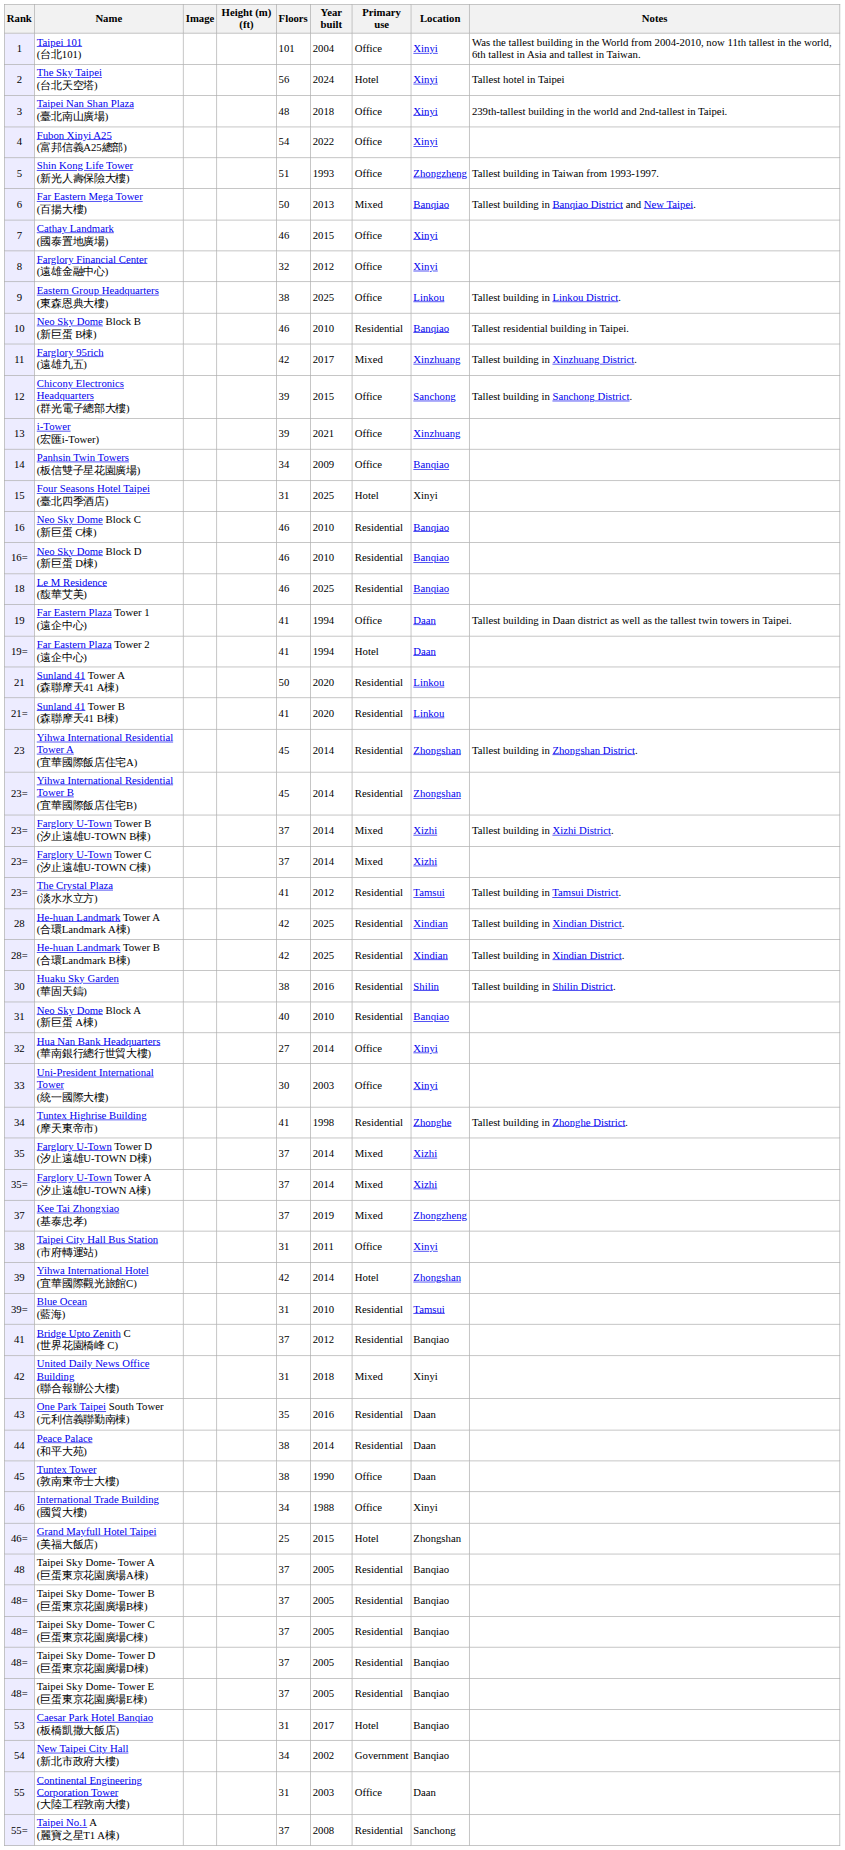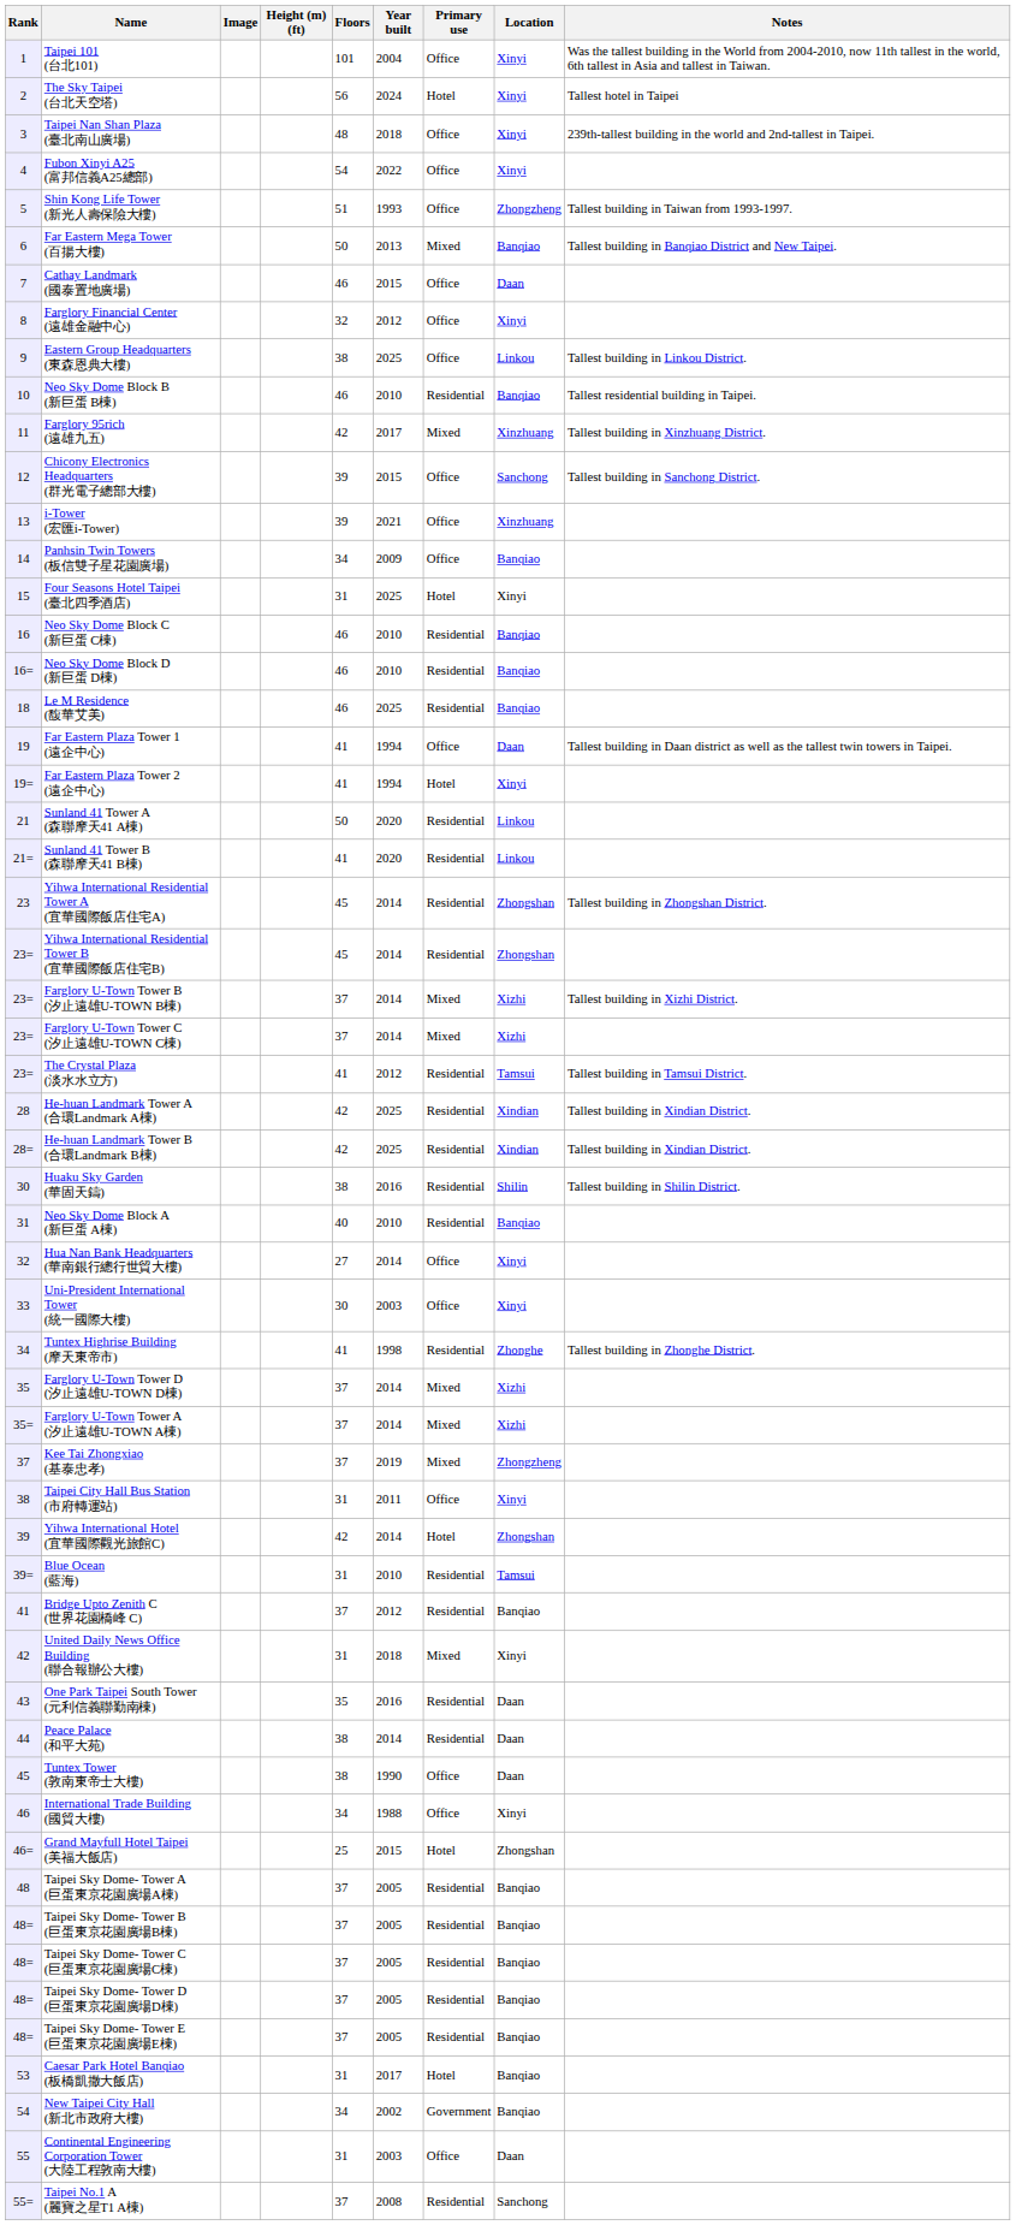 <table class="wikitable sortable" style="border:#999; background:#fff">
 <tr>
 <th>Rank</th>
 <th>Name</th>
 <th class="unsortable">Image</th>
 <th>Height (m) (ft)</th>
 <th>Floors</th>
 <th>Year built</th>
 <th>Primary<br>use</th>
 <th>Location</th>
 <th class="unsortable">Notes</th>
 </tr>
 <tr>
 <td style="text-align:center; background:#edecff;">1</td>
 <td><a href='#'>Taipei 101</a> <br>(台北101)</td>
 <td></td>
 <td></td>
 <td>101</td>
 <td>2004</td>
 <td>Office</td>
 <td><a href='#'>Xinyi</a></td>
 <td>Was the tallest building in the World from 2004-2010, now 11th tallest in the world, 6th tallest in Asia and tallest in Taiwan.</td>
 </tr>
 <tr>
 <td style="text-align:center; background:#edecff;">2</td>
 <td><a href='#'>The Sky Taipei</a> <br>(台北天空塔)</td>
 <td></td>
 <td></td>
 <td>56</td>
 <td>2024</td>
 <td>Hotel</td>
 <td><a href='#'>Xinyi</a></td>
 <td>Tallest hotel in Taipei </td>
 </tr>
 <tr>
 <td style="text-align:center; background:#edecff;">3</td>
 <td><a href='#'>Taipei Nan Shan Plaza</a> <br>(臺北南山廣場)</td>
 <td></td>
 <td></td>
 <td>48</td>
 <td>2018</td>
 <td>Office</td>
 <td><a href='#'>Xinyi</a></td>
 <td>239th-tallest building in the world and 2nd-tallest in Taipei.</td>
 </tr>
 <tr>
 <td style="text-align:center; background:#edecff;">4</td>
 <td><a href='#'>Fubon Xinyi A25</a> <br>(富邦信義A25總部)</td>
 <td></td>
 <td></td>
 <td>54</td>
 <td>2022</td>
 <td>Office</td>
 <td><a href='#'>Xinyi</a></td>
 <td></td>
 </tr>
 <tr>
 <td style="text-align:center; background:#edecff;">5</td>
 <td><a href='#'>Shin Kong Life Tower</a> <br>(新光人壽保險大樓)</td>
 <td></td>
 <td></td>
 <td>51</td>
 <td>1993</td>
 <td>Office</td>
 <td><a href='#'>Zhongzheng</a></td>
 <td>Tallest building in Taiwan from 1993-1997.</td>
 </tr>
 <tr>
 <td style="text-align:center; background:#edecff;">6</td>
 <td><a href='#'>Far Eastern Mega Tower</a> <br> (百揚大樓)</td>
 <td></td>
 <td></td>
 <td>50</td>
 <td>2013</td>
 <td>Mixed</td>
 <td><a href='#'>Banqiao</a></td>
 <td>Tallest building in <a href='#'>Banqiao District</a> and <a href='#'>New Taipei</a>.</td>
 </tr>
 <tr>
 <td style="text-align:center; background:#edecff;">7</td>
 <td><a href='#'>Cathay Landmark</a> <br>(國泰置地廣場)</td>
 <td></td>
 <td></td>
 <td>46</td>
 <td>2015</td>
 <td>Office</td>
-<td><a href='#'>Xinyi</a></td>
+<td><a href='#'>Daan</a></td>
 <td></td>
 </tr>
 <tr>
 <td style="text-align:center; background:#edecff;">8</td>
 <td><a href='#'>Farglory Financial Center</a> <br>(遠雄金融中心)</td>
 <td></td>
 <td></td>
 <td>32</td>
 <td>2012</td>
 <td>Office</td>
 <td><a href='#'>Xinyi</a></td>
 <td></td>
 </tr>
 <tr>
 <td style="text-align:center; background:#edecff;">9</td>
 <td><a href='#'>Eastern Group Headquarters</a> <br>(東森恩典大樓)</td>
 <td></td>
 <td></td>
 <td>38</td>
 <td>2025</td>
 <td>Office</td>
 <td><a href='#'>Linkou</a></td>
 <td>Tallest building in <a href='#'>Linkou District</a>.</td>
 </tr>
 <tr>
 <td style="text-align:center; background:#edecff;">10</td>
 <td><a href='#'>Neo Sky Dome</a> Block B <br> (新巨蛋 B棟)</td>
 <td></td>
 <td></td>
 <td>46</td>
 <td>2010</td>
 <td>Residential</td>
 <td><a href='#'>Banqiao</a></td>
 <td>Tallest residential building in Taipei.</td>
 </tr>
 <tr>
 <td style="text-align:center; background:#edecff;">11</td>
 <td><a href='#'>Farglory 95rich</a> <br> (遠雄九五)</td>
 <td></td>
 <td></td>
 <td>42</td>
 <td>2017</td>
 <td>Mixed</td>
 <td><a href='#'>Xinzhuang</a></td>
 <td>Tallest building in <a href='#'>Xinzhuang District</a>.</td>
 </tr>
 <tr>
 <td style="text-align:center; background:#edecff;">12</td>
 <td><a href='#'>Chicony Electronics Headquarters</a> <br> (群光電子總部大樓)</td>
 <td></td>
 <td></td>
 <td>39</td>
 <td>2015</td>
 <td>Office</td>
 <td><a href='#'>Sanchong</a></td>
 <td>Tallest building in <a href='#'>Sanchong District</a>.</td>
 </tr>
 <tr>
 <td style="text-align:center; background:#edecff;">13</td>
 <td><a href='#'>i-Tower</a> <br>(宏匯i-Tower)</td>
 <td></td>
 <td></td>
 <td>39</td>
 <td>2021</td>
 <td>Office</td>
 <td><a href='#'>Xinzhuang</a></td>
 <td></td>
 </tr>
 <tr>
 <td style="text-align:center; background:#edecff;">14</td>
 <td><a href='#'>Panhsin Twin Towers</a> <br> (板信雙子星花園廣場)</td>
 <td></td>
 <td></td>
 <td>34</td>
 <td>2009</td>
 <td>Office</td>
 <td><a href='#'>Banqiao</a></td>
 <td></td>
 </tr>
 <tr>
 <td style="text-align:center; background:#edecff;">15</td>
 <td><a href='#'>Four Seasons Hotel Taipei</a> <br> (臺北四季酒店)</td>
 <td></td>
 <td></td>
 <td>31</td>
 <td>2025</td>
 <td>Hotel</td>
 <td>Xinyi</td>
 <td></td>
 </tr>
 <tr>
 <td style="text-align:center; background:#edecff;">16</td>
 <td><a href='#'>Neo Sky Dome</a> Block C <br> (新巨蛋 C棟)</td>
 <td></td>
 <td></td>
 <td>46</td>
 <td>2010</td>
 <td>Residential</td>
 <td><a href='#'>Banqiao</a></td>
 <td></td>
 </tr>
 <tr>
 <td style="text-align:center; background:#edecff;">16=</td>
 <td><a href='#'>Neo Sky Dome</a> Block D <br> (新巨蛋 D棟)</td>
 <td></td>
 <td></td>
 <td>46</td>
 <td>2010</td>
 <td>Residential</td>
 <td><a href='#'>Banqiao</a></td>
 <td></td>
 </tr>
 <tr>
 <td style="text-align:center; background:#edecff;">18</td>
 <td><a href='#'>Le M Residence</a> <br> (馥華艾美)</td>
 <td></td>
 <td></td>
 <td>46</td>
 <td>2025</td>
 <td>Residential</td>
 <td><a href='#'>Banqiao</a></td>
 <td></td>
 </tr>
 <tr>
 <td style="text-align:center; background:#edecff;">19</td>
 <td><a href='#'>Far Eastern Plaza</a> Tower 1 <br>(遠企中心)</td>
 <td></td>
 <td></td>
 <td>41</td>
 <td>1994</td>
 <td>Office</td>
 <td><a href='#'>Daan</a></td>
 <td>Tallest building in Daan district as well as the tallest twin towers in Taipei.</td>
 </tr>
 <tr>
 <td style="text-align:center; background:#edecff;">19=</td>
 <td><a href='#'>Far Eastern Plaza</a> Tower 2<br>(遠企中心)</td>
 <td></td>
 <td></td>
 <td>41</td>
 <td>1994</td>
 <td>Hotel</td>
-<td><a href='#'>Daan</a></td>
+<td><a href='#'>Xinyi</a></td>
 <td></td>
 </tr>
 <tr>
 <td style="text-align:center; background:#edecff;">21</td>
 <td><a href='#'>Sunland 41</a> Tower A <br> (森聯摩天41 A棟)</td>
 <td></td>
 <td></td>
 <td>50</td>
 <td>2020</td>
 <td>Residential</td>
 <td><a href='#'>Linkou</a></td>
 <td></td>
 </tr>
 <tr>
 <td style="text-align:center; background:#edecff;">21=</td>
 <td><a href='#'>Sunland 41</a> Tower B <br> (森聯摩天41 B棟)</td>
 <td></td>
 <td></td>
 <td>41</td>
 <td>2020</td>
 <td>Residential</td>
 <td><a href='#'>Linkou</a></td>
 <td></td>
 </tr>
 <tr>
 <td style="text-align:center; background:#edecff;">23</td>
 <td><a href='#'>Yihwa International Residential Tower A</a> <br>(宜華國際飯店住宅A)</td>
 <td></td>
 <td></td>
 <td>45</td>
 <td>2014</td>
 <td>Residential</td>
 <td><a href='#'>Zhongshan</a></td>
 <td>Tallest building in <a href='#'>Zhongshan District</a>.</td>
 </tr>
 <tr>
 <td style="text-align:center; background:#edecff;">23=</td>
 <td><a href='#'>Yihwa International Residential Tower B</a> <br>(宜華國際飯店住宅B)</td>
 <td></td>
 <td></td>
 <td>45</td>
 <td>2014</td>
 <td>Residential</td>
 <td><a href='#'>Zhongshan</a></td>
 <td></td>
 </tr>
 <tr>
 <td style="text-align:center; background:#edecff;">23=</td>
 <td><a href='#'>Farglory U-Town</a> Tower B <br> (汐止遠雄U-TOWN B棟)</td>
 <td></td>
 <td></td>
 <td>37</td>
 <td>2014</td>
 <td>Mixed</td>
 <td><a href='#'>Xizhi</a></td>
 <td>Tallest building in <a href='#'>Xizhi District</a>.</td>
 </tr>
 <tr>
 <td style="text-align:center; background:#edecff;">23=</td>
 <td><a href='#'>Farglory U-Town</a> Tower C <br> (汐止遠雄U-TOWN C棟)</td>
 <td></td>
 <td></td>
 <td>37</td>
 <td>2014</td>
 <td>Mixed</td>
 <td><a href='#'>Xizhi</a></td>
 <td></td>
 </tr>
 <tr>
 <td style="text-align:center; background:#edecff;">23=</td>
 <td><a href='#'>The Crystal Plaza</a> <br> (淡水水立方)</td>
 <td></td>
 <td></td>
 <td>41</td>
 <td>2012</td>
 <td>Residential</td>
 <td><a href='#'>Tamsui</a></td>
 <td>Tallest building in <a href='#'>Tamsui District</a>.</td>
 </tr>
 <tr>
 <td style="text-align:center; background:#edecff;">28</td>
 <td><a href='#'>He-huan Landmark</a> Tower A <br>(合環Landmark A棟)</td>
 <td></td>
 <td></td>
 <td>42</td>
 <td>2025</td>
 <td>Residential</td>
 <td><a href='#'>Xindian</a></td>
 <td>Tallest building in <a href='#'>Xindian District</a>.</td>
 </tr>
 <tr>
 <td style="text-align:center; background:#edecff;">28=</td>
 <td><a href='#'>He-huan Landmark</a> Tower B <br>(合環Landmark B棟)</td>
 <td></td>
 <td></td>
 <td>42</td>
 <td>2025</td>
 <td>Residential</td>
 <td><a href='#'>Xindian</a></td>
 <td>Tallest building in <a href='#'>Xindian District</a>.</td>
 </tr>
 <tr>
 <td style="text-align:center; background:#edecff;">30</td>
 <td><a href='#'>Huaku Sky Garden</a> <br>(華固天鑄)</td>
 <td></td>
 <td></td>
 <td>38</td>
 <td>2016</td>
 <td>Residential</td>
 <td><a href='#'>Shilin</a></td>
 <td>Tallest building in <a href='#'>Shilin District</a>.</td>
 </tr>
 <tr>
 <td style="text-align:center; background:#edecff;">31</td>
 <td><a href='#'>Neo Sky Dome</a> Block A <br> (新巨蛋 A棟)</td>
 <td></td>
 <td></td>
 <td>40</td>
 <td>2010</td>
 <td>Residential</td>
 <td><a href='#'>Banqiao</a></td>
 <td></td>
 </tr>
 <tr>
 <td style="text-align:center; background:#edecff;">32</td>
 <td><a href='#'>Hua Nan Bank Headquarters</a><br>(華南銀行總行世貿大樓)</td>
 <td></td>
 <td></td>
 <td>27</td>
 <td>2014</td>
 <td>Office</td>
 <td><a href='#'>Xinyi</a></td>
 <td></td>
 </tr>
 <tr>
 <td style="text-align:center; background:#edecff;">33</td>
 <td><a href='#'>Uni-President International Tower</a> <br>(統一國際大樓)</td>
 <td></td>
 <td></td>
 <td>30</td>
 <td>2003</td>
 <td>Office</td>
 <td><a href='#'>Xinyi</a></td>
 <td></td>
 </tr>
 <tr>
 <td style="text-align:center; background:#edecff;">34</td>
 <td><a href='#'>Tuntex Highrise Building</a> <br> (摩天東帝市)</td>
 <td></td>
 <td></td>
 <td>41</td>
 <td>1998</td>
 <td>Residential</td>
 <td><a href='#'>Zhonghe</a></td>
 <td>Tallest building in <a href='#'>Zhonghe District</a>.</td>
 </tr>
 <tr>
 <td style="text-align:center; background:#edecff;">35</td>
 <td><a href='#'>Farglory U-Town</a> Tower D <br> (汐止遠雄U-TOWN D棟)</td>
 <td></td>
 <td></td>
 <td>37</td>
 <td>2014</td>
 <td>Mixed</td>
 <td><a href='#'>Xizhi</a></td>
 <td></td>
 </tr>
 <tr>
 <td style="text-align:center; background:#edecff;">35=</td>
 <td><a href='#'>Farglory U-Town</a> Tower A <br> (汐止遠雄U-TOWN A棟)</td>
 <td></td>
 <td></td>
 <td>37</td>
 <td>2014</td>
 <td>Mixed</td>
 <td><a href='#'>Xizhi</a></td>
 <td></td>
 </tr>
 <tr>
 <td style="text-align:center; background:#edecff;">37</td>
 <td><a href='#'>Kee Tai Zhongxiao</a> <br>(基泰忠孝)</td>
 <td></td>
 <td></td>
 <td>37</td>
 <td>2019</td>
 <td>Mixed</td>
 <td><a href='#'>Zhongzheng</a></td>
 <td></td>
 </tr>
 <tr>
 <td style="text-align:center; background:#edecff;">38</td>
 <td><a href='#'>Taipei City Hall Bus Station</a> <br>(市府轉運站)</td>
 <td></td>
 <td></td>
 <td>31</td>
 <td>2011</td>
 <td>Office</td>
 <td><a href='#'>Xinyi</a></td>
 <td></td>
 </tr>
 <tr>
 <td style="text-align:center; background:#edecff;">39</td>
 <td><a href='#'>Yihwa International Hotel</a> <br>(宜華國際觀光旅館C)</td>
 <td></td>
 <td></td>
 <td>42</td>
 <td>2014</td>
 <td>Hotel</td>
 <td><a href='#'>Zhongshan</a></td>
 <td></td>
 </tr>
 <tr>
 <td style="text-align:center; background:#edecff;">39=</td>
 <td><a href='#'>Blue Ocean</a> <br> (藍海)</td>
 <td></td>
 <td></td>
 <td>31</td>
 <td>2010</td>
 <td>Residential</td>
 <td><a href='#'>Tamsui</a></td>
 <td></td>
 </tr>
 <tr>
 <td style="text-align:center; background:#edecff;">41</td>
 <td><a href='#'>Bridge Upto Zenith</a> C <br>(世界花園橋峰 C)</td>
 <td></td>
 <td></td>
 <td>37</td>
 <td>2012</td>
 <td>Residential</td>
 <td>Banqiao</td>
 <td></td>
 </tr>
 <tr>
 <td style="text-align:center; background:#edecff;">42</td>
 <td><a href='#'>United Daily News Office Building</a> <br>(聯合報辦公大樓)</td>
 <td></td>
 <td></td>
 <td>31</td>
 <td>2018</td>
 <td>Mixed</td>
 <td>Xinyi</td>
 <td></td>
 </tr>
 <tr>
 <td style="text-align:center; background:#edecff;">43</td>
 <td><a href='#'>One Park Taipei</a> South Tower <br>(元利信義聯勤南棟)</td>
 <td></td>
 <td></td>
 <td>35</td>
 <td>2016</td>
 <td>Residential</td>
 <td>Daan</td>
 <td></td>
 </tr>
 <tr>
 <td style="text-align:center; background:#edecff;">44</td>
 <td><a href='#'>Peace Palace</a> <br>(和平大苑)</td>
 <td></td>
 <td></td>
 <td>38</td>
 <td>2014</td>
 <td>Residential</td>
 <td>Daan</td>
 <td></td>
 </tr>
 <tr>
 <td style="text-align:center; background:#edecff;">45</td>
 <td><a href='#'>Tuntex Tower</a> <br>(敦南東帝士大樓)</td>
 <td></td>
 <td></td>
 <td>38</td>
 <td>1990</td>
 <td>Office</td>
 <td>Daan</td>
 <td></td>
 </tr>
 <tr>
 <td style="text-align:center; background:#edecff;">46</td>
 <td><a href='#'>International Trade Building</a> <br>(國貿大樓)</td>
 <td></td>
 <td></td>
 <td>34</td>
 <td>1988</td>
 <td>Office</td>
 <td>Xinyi</td>
 <td></td>
 </tr>
 <tr>
 <td style="text-align:center; background:#edecff;">46=</td>
 <td><a href='#'>Grand Mayfull Hotel Taipei</a> <br>(美福大飯店)</td>
 <td></td>
 <td></td>
 <td>25</td>
 <td>2015</td>
 <td>Hotel</td>
 <td>Zhongshan</td>
 <td></td>
 </tr>
 <tr>
 <td style="text-align:center; background:#edecff;">48</td>
 <td>Taipei Sky Dome- Tower A <br>(巨蛋東京花園廣場A棟)</td>
 <td></td>
 <td></td>
 <td>37</td>
 <td>2005</td>
 <td>Residential</td>
 <td>Banqiao</td>
 <td></td>
 </tr>
 <tr>
 <td style="text-align:center; background:#edecff;">48=</td>
 <td>Taipei Sky Dome- Tower B <br>(巨蛋東京花園廣場B棟)</td>
 <td></td>
 <td></td>
 <td>37</td>
 <td>2005</td>
 <td>Residential</td>
 <td>Banqiao</td>
 <td></td>
 </tr>
 <tr>
 <td style="text-align:center; background:#edecff;">48=</td>
 <td>Taipei Sky Dome- Tower C <br>(巨蛋東京花園廣場C棟)</td>
 <td></td>
 <td></td>
 <td>37</td>
 <td>2005</td>
 <td>Residential</td>
 <td>Banqiao</td>
 <td></td>
 </tr>
 <tr>
 <td style="text-align:center; background:#edecff;">48=</td>
 <td>Taipei Sky Dome- Tower D <br>(巨蛋東京花園廣場D棟)</td>
 <td></td>
 <td></td>
 <td>37</td>
 <td>2005</td>
 <td>Residential</td>
 <td>Banqiao</td>
 <td></td>
 </tr>
 <tr>
 <td style="text-align:center; background:#edecff;">48=</td>
 <td>Taipei Sky Dome- Tower E <br>(巨蛋東京花園廣場E棟)</td>
 <td></td>
 <td></td>
 <td>37</td>
 <td>2005</td>
 <td>Residential</td>
 <td>Banqiao</td>
 <td></td>
 </tr>
 <tr>
 <td style="text-align:center; background:#edecff;">53</td>
 <td><a href='#'>Caesar Park Hotel Banqiao</a> <br>(板橋凱撒大飯店)</td>
 <td></td>
 <td></td>
 <td>31</td>
 <td>2017</td>
 <td>Hotel</td>
 <td>Banqiao</td>
 <td></td>
 </tr>
 <tr>
 <td style="text-align:center; background:#edecff;">54</td>
 <td><a href='#'>New Taipei City Hall</a> <br>(新北市政府大樓)</td>
 <td></td>
 <td></td>
 <td>34</td>
 <td>2002</td>
 <td>Government</td>
 <td>Banqiao</td>
 <td></td>
 </tr>
 <tr>
 <td style="text-align:center; background:#edecff;">55</td>
 <td><a href='#'>Continental Engineering Corporation Tower</a> <br>(大陸工程敦南大樓)</td>
 <td></td>
 <td></td>
 <td>31</td>
 <td>2003</td>
 <td>Office</td>
 <td>Daan</td>
 <td></td>
 </tr>
 <tr>
 <td style="text-align:center; background:#edecff;">55=</td>
 <td><a href='#'>Taipei No.1</a> A <br>(麗寶之星T1 A棟)</td>
 <td></td>
 <td></td>
 <td>37</td>
 <td>2008</td>
 <td>Residential</td>
 <td>Sanchong</td>
 <td></td>
 </tr>
 <tr>
 </tr>
 </table>
